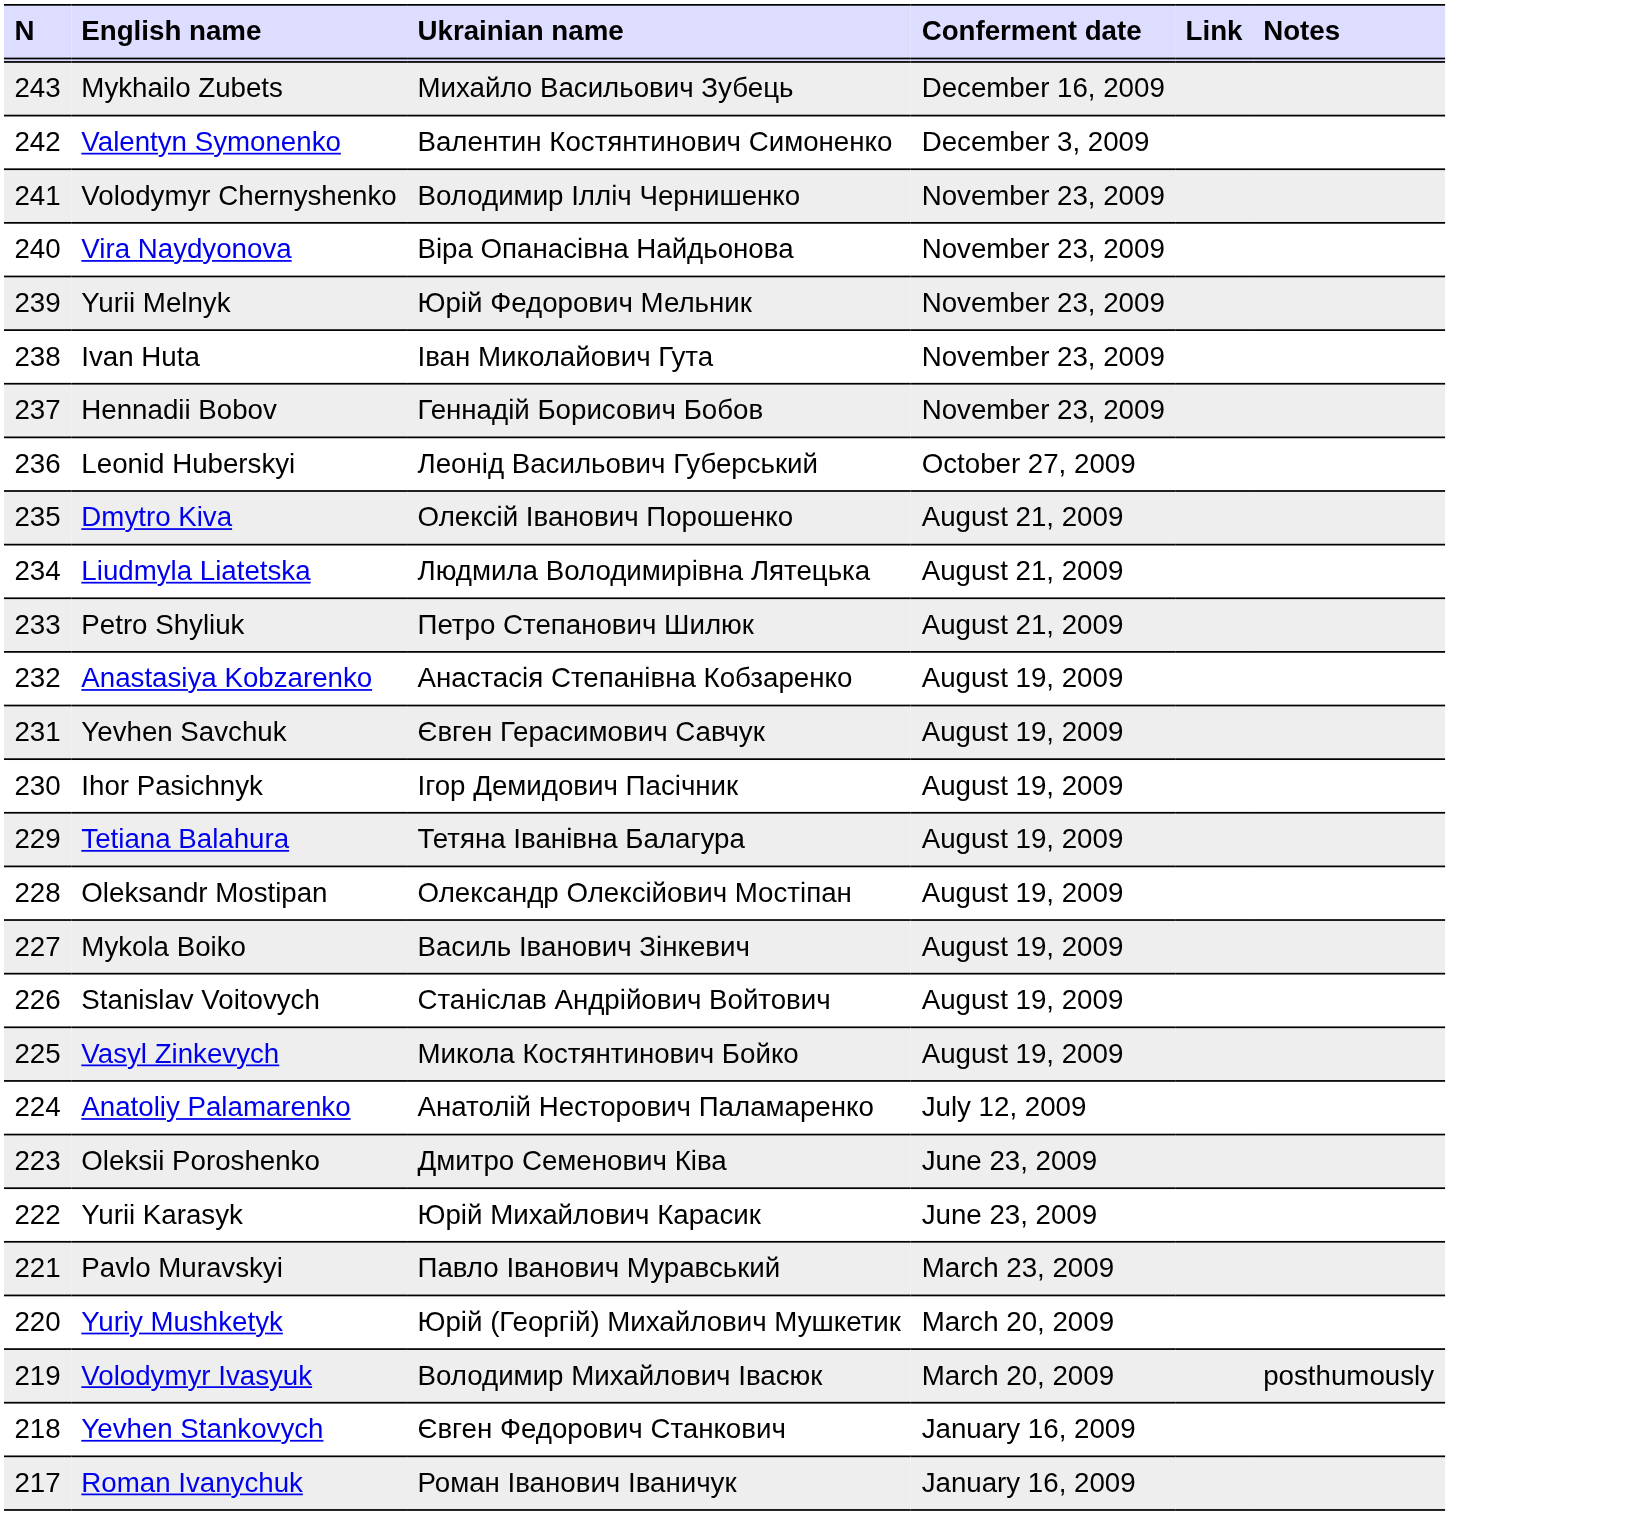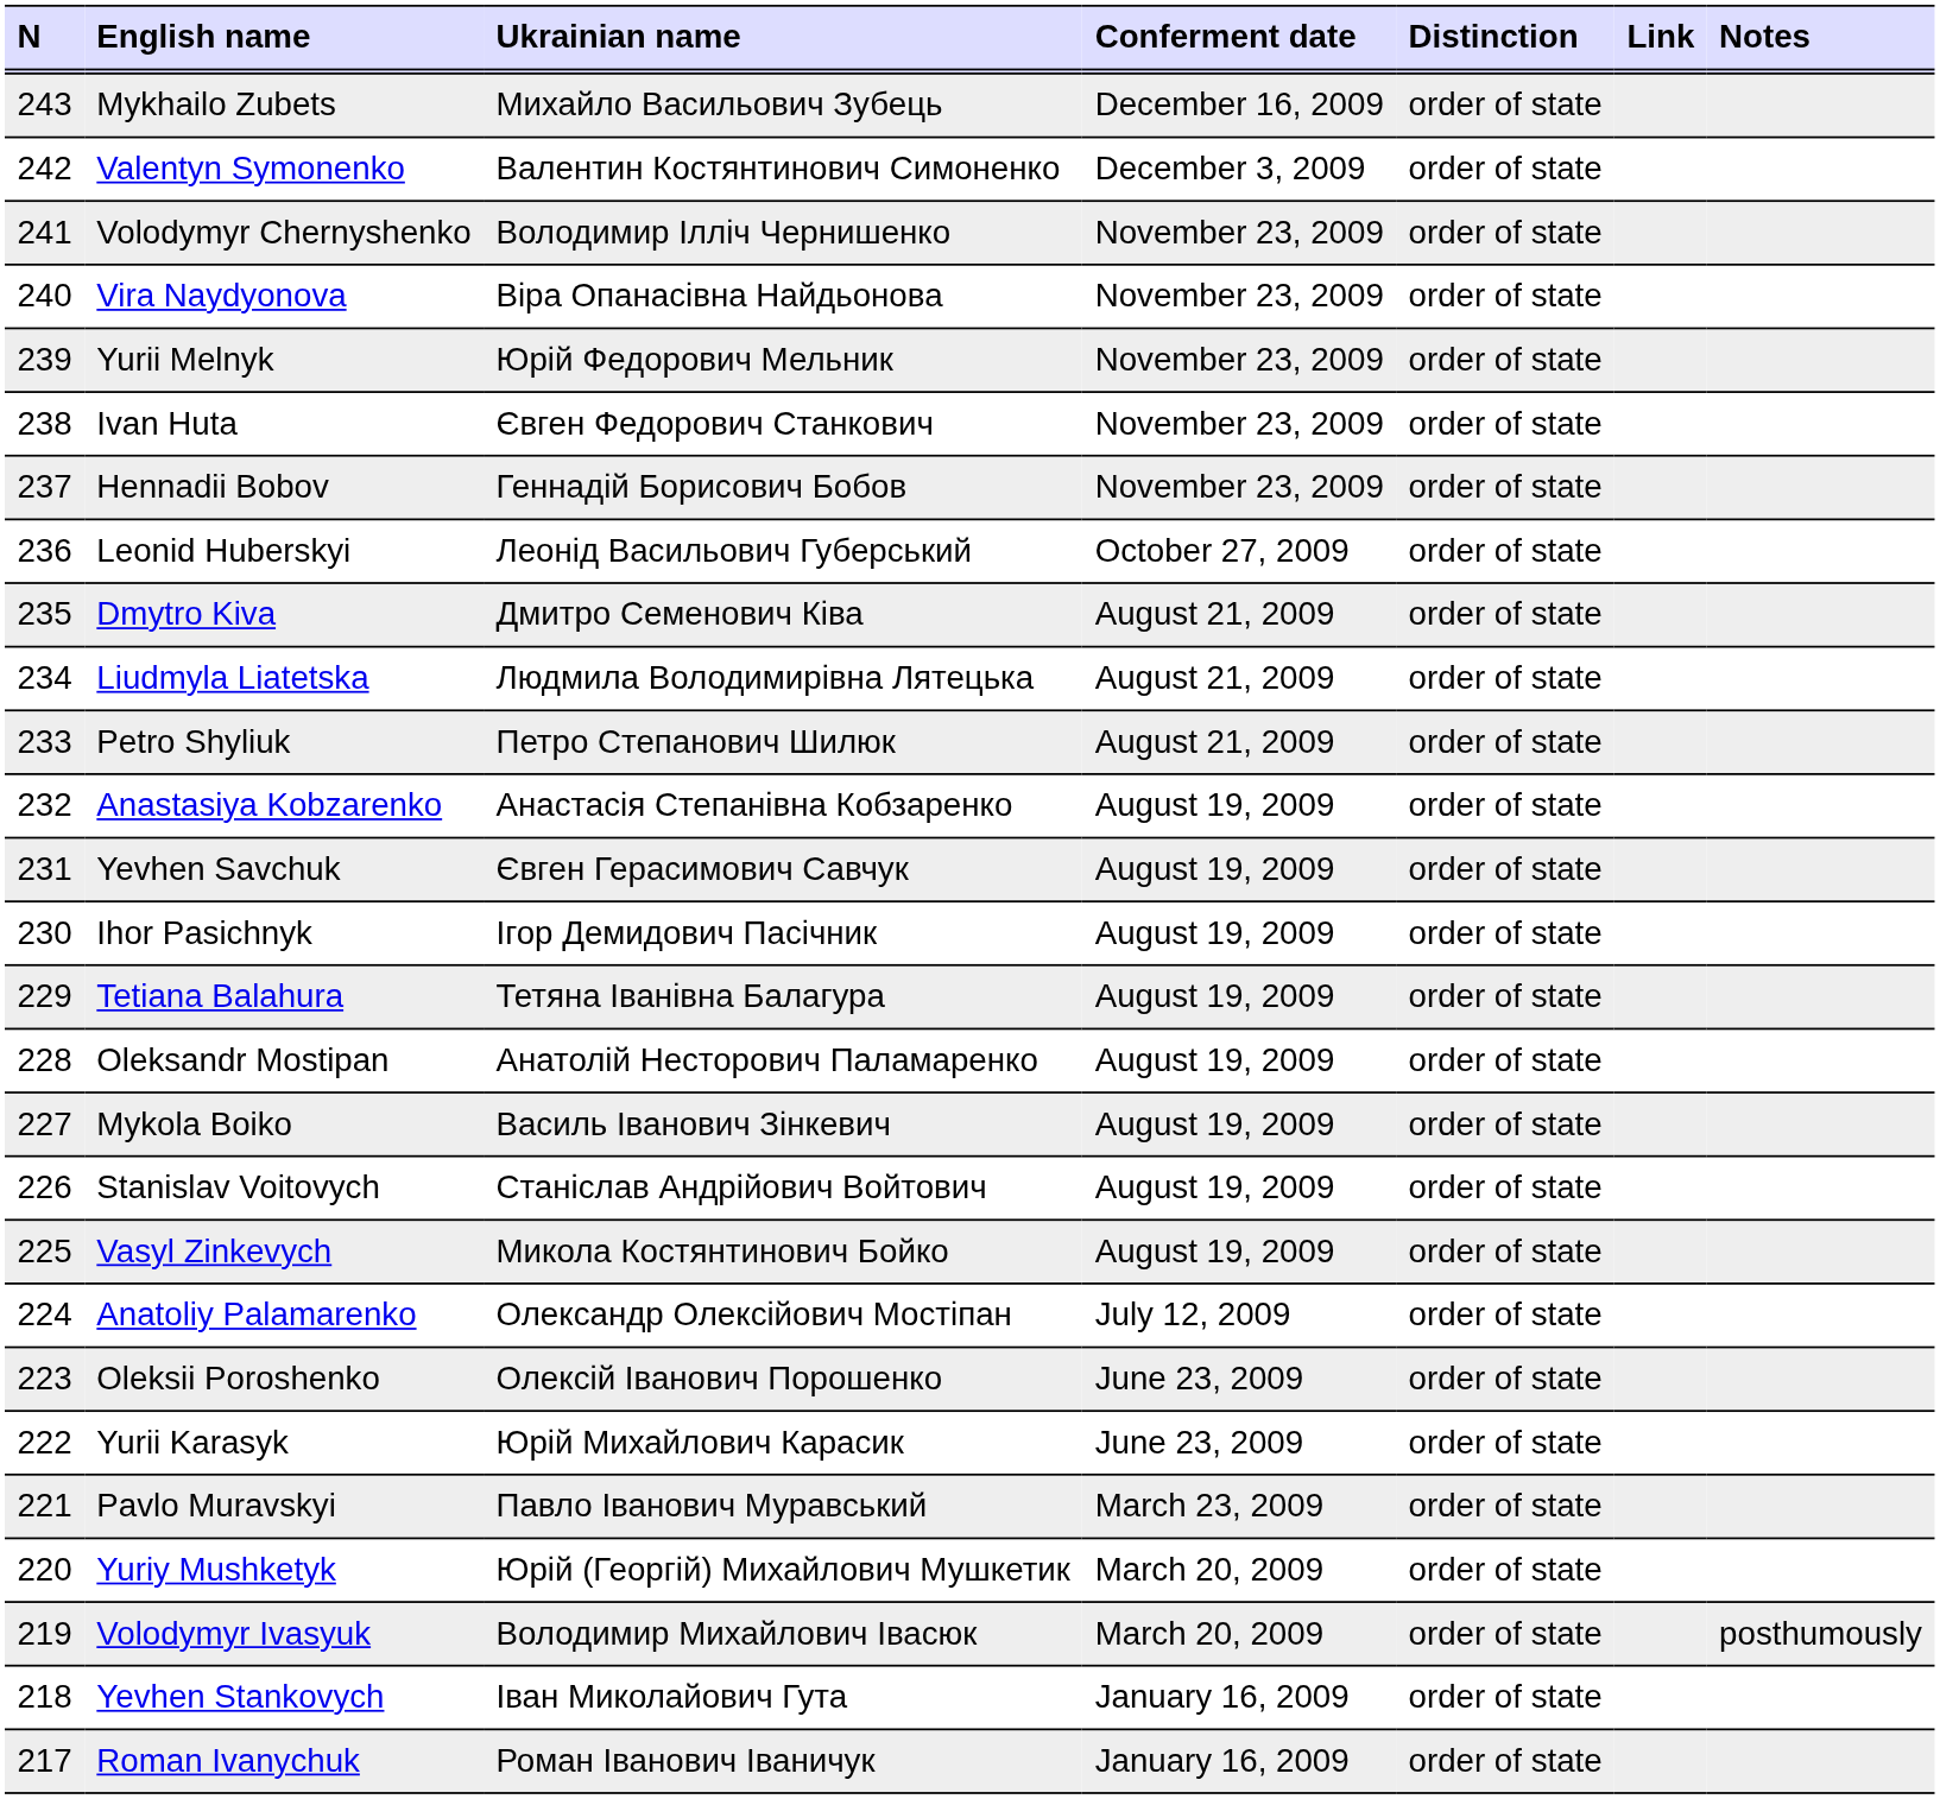 <table border=1 cellspacing=0 cellpadding=6 style="border-collapse:collapse; border:0 none;" frame=void rules=rows>
 <tr valign=bottom style="border-bottom:3px double black;background:#ddddff;">
 <th align=left>N</th>
 <th align=left>English name</th>
 <th align=left>Ukrainian name</th>
 <th align=left>Conferment date</th>
+<th align=left>Distinction</th>
 <th align=left>Link</th>
 <th align=left>Notes</th>
 </tr>
 <tr valign=top style="border-bottom:1px solid black;background:#eee;">
 <td>243</td>
 <td>Mykhailo Zubets</td>
 <td>Михайло Васильович Зубець</td>
 <td>December 16, 2009</td>
+<td>order of state</td>
 <td></td>
 <td></td>
 </tr>
 <tr valign=top style="border-bottom:1px solid black;">
 <td>242</td>
 <td><a href='#'>Valentyn Symonenko</a></td>
 <td>Валентин Костянтинович Симоненко</td>
 <td>December 3, 2009</td>
+<td>order of state</td>
 <td></td>
 <td></td>
 </tr>
 <tr valign=top style="border-bottom:1px solid black;background:#eee;">
 <td>241</td>
 <td>Volodymyr Chernyshenko</td>
 <td>Володимир Ілліч Чернишенко</td>
 <td>November 23, 2009</td>
+<td>order of state</td>
 <td></td>
 <td></td>
 </tr>
 <tr valign=top style="border-bottom:1px solid black;">
 <td>240</td>
 <td><a href='#'>Vira Naydyonova</a></td>
 <td>Віра Опанасівна Найдьонова</td>
 <td>November 23, 2009</td>
+<td>order of state</td>
 <td></td>
 <td></td>
 </tr>
 <tr valign=top style="border-bottom:1px solid black;background:#eee;">
 <td>239</td>
 <td>Yurii Melnyk</td>
 <td>Юрій Федорович Мельник</td>
 <td>November 23, 2009</td>
+<td>order of state</td>
 <td></td>
 <td></td>
 </tr>
 <tr valign=top style="border-bottom:1px solid black;">
 <td>238</td>
 <td>Ivan Huta</td>
-<td>Іван Миколайович Гута</td>
+<td>Євген Федорович Станкович</td>
 <td>November 23, 2009</td>
+<td>order of state</td>
 <td></td>
 <td></td>
 </tr>
 <tr valign=top style="border-bottom:1px solid black;background:#eee;">
 <td>237</td>
 <td>Hennadii Bobov</td>
 <td>Геннадій Борисович Бобов</td>
 <td>November 23, 2009</td>
+<td>order of state</td>
 <td></td>
 <td></td>
 </tr>
 <tr valign=top style="border-bottom:1px solid black;">
 <td>236</td>
 <td>Leonid Huberskyi</td>
 <td>Леонід Васильович Губерський</td>
 <td>October 27, 2009</td>
+<td>order of state</td>
 <td></td>
 <td></td>
 </tr>
 <tr valign=top style="border-bottom:1px solid black;background:#eee;">
 <td>235</td>
 <td><a href='#'>Dmytro Kiva</a></td>
-<td>Олексій Іванович Порошенко</td>
+<td>Дмитро Семенович Ківа</td>
 <td>August 21, 2009</td>
+<td>order of state</td>
 <td></td>
 <td></td>
 </tr>
 <tr valign=top style="border-bottom:1px solid black;">
 <td>234</td>
 <td><a href='#'>Liudmyla Liatetska</a></td>
 <td>Людмила Володимирівна Лятецька</td>
 <td>August 21, 2009</td>
+<td>order of state</td>
 <td></td>
 <td></td>
 </tr>
 <tr valign=top style="border-bottom:1px solid black;background:#eee;">
 <td>233</td>
 <td>Petro Shyliuk</td>
 <td>Петро Степанович Шилюк</td>
 <td>August 21, 2009</td>
+<td>order of state</td>
 <td></td>
 <td></td>
 </tr>
 <tr valign=top style="border-bottom:1px solid black;">
 <td>232</td>
 <td><a href='#'>Anastasiya Kobzarenko</a></td>
 <td>Анастасія Степанівна Кобзаренко</td>
 <td>August 19, 2009</td>
+<td>order of state</td>
 <td></td>
 <td></td>
 </tr>
 <tr valign=top style="border-bottom:1px solid black;background:#eee;">
 <td>231</td>
 <td>Yevhen Savchuk</td>
 <td>Євген Герасимович Савчук</td>
 <td>August 19, 2009</td>
+<td>order of state</td>
 <td></td>
 <td></td>
 </tr>
 <tr valign=top style="border-bottom:1px solid black;">
 <td>230</td>
 <td>Ihor Pasichnyk</td>
 <td>Ігор Демидович Пасічник</td>
 <td>August 19, 2009</td>
+<td>order of state</td>
 <td></td>
 <td></td>
 </tr>
 <tr valign=top style="border-bottom:1px solid black;background:#eee;">
 <td>229</td>
 <td><a href='#'>Tetiana Balahura</a></td>
 <td>Тетяна Іванівна Балагура</td>
 <td>August 19, 2009</td>
+<td>order of state</td>
 <td></td>
 <td></td>
 </tr>
 <tr valign=top style="border-bottom:1px solid black;">
 <td>228</td>
 <td>Oleksandr Mostipan</td>
-<td>Олександр Олексійович Мостіпан</td>
+<td>Анатолій Несторович Паламаренко</td>
 <td>August 19, 2009</td>
+<td>order of state</td>
 <td></td>
 <td></td>
 </tr>
 <tr valign=top style="border-bottom:1px solid black;background:#eee;">
 <td>227</td>
 <td>Mykola Boiko</td>
 <td>Василь Іванович Зінкевич</td>
 <td>August 19, 2009</td>
+<td>order of state</td>
 <td></td>
 <td></td>
 </tr>
 <tr valign=top style="border-bottom:1px solid black;">
 <td>226</td>
 <td>Stanislav Voitovych</td>
 <td>Станіслав Андрійович Войтович</td>
 <td>August 19, 2009</td>
+<td>order of state</td>
 <td></td>
 <td></td>
 </tr>
 <tr valign=top style="border-bottom:1px solid black;background:#eee;">
 <td>225</td>
 <td><a href='#'>Vasyl Zinkevych</a></td>
 <td>Микола Костянтинович Бойко</td>
 <td>August 19, 2009</td>
+<td>order of state</td>
 <td></td>
 <td></td>
 </tr>
 <tr valign=top style="border-bottom:1px solid black;">
 <td>224</td>
 <td><a href='#'>Anatoliy Palamarenko</a></td>
-<td>Анатолій Несторович Паламаренко</td>
+<td>Олександр Олексійович Мостіпан</td>
 <td>July 12, 2009</td>
+<td>order of state</td>
 <td></td>
 <td></td>
 </tr>
 <tr valign=top style="border-bottom:1px solid black;background:#eee;">
 <td>223</td>
 <td>Oleksii Poroshenko</td>
-<td>Дмитро Семенович Ківа</td>
+<td>Олексій Іванович Порошенко</td>
 <td>June 23, 2009</td>
+<td>order of state</td>
 <td></td>
 <td></td>
 </tr>
 <tr valign=top style="border-bottom:1px solid black;">
 <td>222</td>
 <td>Yurii Karasyk</td>
 <td>Юрій Михайлович Карасик</td>
 <td>June 23, 2009</td>
+<td>order of state</td>
 <td></td>
 <td></td>
 </tr>
 <tr valign=top style="border-bottom:1px solid black;background:#eee;">
 <td>221</td>
 <td>Pavlo Muravskyi</td>
 <td>Павло Іванович Муравський</td>
 <td>March 23, 2009</td>
+<td>order of state</td>
 <td></td>
 <td></td>
 </tr>
 <tr valign=top style="border-bottom:1px solid black;">
 <td>220</td>
 <td><a href='#'>Yuriy Mushketyk</a></td>
 <td>Юрій (Георгій) Михайлович Мушкетик</td>
 <td>March 20, 2009</td>
+<td>order of state</td>
 <td></td>
 <td></td>
 </tr>
 <tr valign=top style="border-bottom:1px solid black;background:#eee;">
 <td>219</td>
 <td><a href='#'>Volodymyr Ivasyuk</a></td>
 <td>Володимир Михайлович Івасюк</td>
 <td>March 20, 2009</td>
+<td>order of state</td>
 <td></td>
 <td>posthumously</td>
 </tr>
 <tr valign=top style="border-bottom:1px solid black;">
 <td>218</td>
 <td><a href='#'>Yevhen Stankovych</a></td>
-<td>Євген Федорович Станкович</td>
+<td>Іван Миколайович Гута</td>
 <td>January 16, 2009</td>
+<td>order of state</td>
 <td></td>
 <td></td>
 </tr>
 <tr valign=top style="border-bottom:1px solid black;background:#eee;">
 <td>217</td>
 <td><a href='#'>Roman Ivanychuk</a></td>
 <td>Роман Іванович Іваничук</td>
 <td>January 16, 2009</td>
+<td>order of state</td>
 <td></td>
 <td></td>
 </tr>
 </table>
